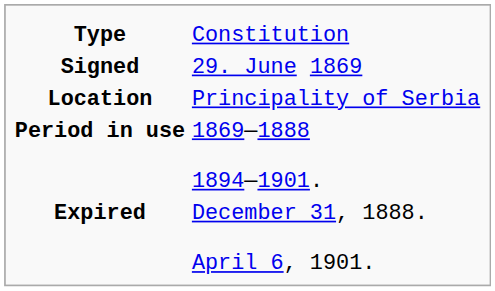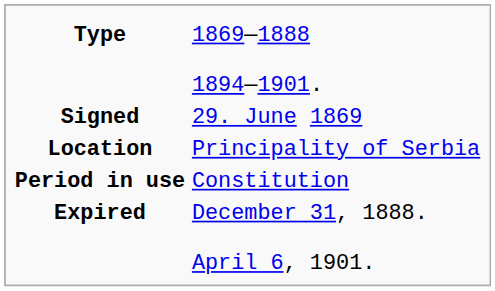 <table class="infobox vevent">
 <tr>
 <td colspan="2" class="infobox-image"></td>
 </tr>
 <tr>
 <th class="infobox-label" scope="row">Type</th>
-<td class="infobox-data"><a href='#'>Constitution</a></td>
+<td class="infobox-data"><a href='#'>1869</a>—<a href='#'>1888</a> <br><br> <a href='#'>1894</a>—<a href='#'>1901</a>.</td>
 </tr>
 <tr>
 <th class="infobox-label" scope="row">Signed</th>
 <td class="infobox-data"><a href='#'>29. June</a> <a href='#'>1869</a></td>
 </tr>
 <tr>
 <th class="infobox-label" scope="row">Location</th>
 <td class="infobox-data Место"><a href='#'>Principality of Serbia</a></td>
 </tr>
 <tr>
 <th class="infobox-label" scope="row">Period in use</th>
-<td class="infobox-data"><a href='#'>1869</a>—<a href='#'>1888</a> <br><br> <a href='#'>1894</a>—<a href='#'>1901</a>.</td>
+<td class="infobox-data"><a href='#'>Constitution</a></td>
 </tr>
 <tr>
 <th class="infobox-label" scope="row">Expired</th>
 <td class="infobox-data"><a href='#'>December 31</a>, 1888. <br><br> <a href='#'>April 6</a>, 1901. </td>
 </tr>
 </table>
